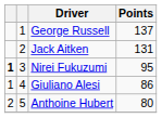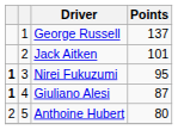 <table class="wikitable" style="font-size: 85%;">
 <tr>
 <th></th>
 <th></th>
 <th>Driver</th>
 <th>Points</th>
 </tr>
 <tr>
 <td></td>
 <td align="center">1</td>
 <td> <a href='#'>George Russell</a></td>
 <td align="right">137</td>
 </tr>
 <tr>
 <td></td>
 <td align="center">2</td>
 <td> <a href='#'>Jack Aitken</a></td>
-<td align="right">131</td>
+<td align="right">101</td>
 </tr>
 <tr>
 <td><strong> 1</strong></td>
 <td align="center">3</td>
 <td> <a href='#'>Nirei Fukuzumi</a></td>
 <td align="right">95</td>
 </tr>
 <tr>
-<td> 1</td>
+<td><strong> 1</strong></td>
 <td align="center">4</td>
 <td> <a href='#'>Giuliano Alesi</a></td>
-<td align="right">86</td>
+<td align="right">87</td>
 </tr>
 <tr>
 <td> 2</td>
 <td align="center">5</td>
 <td> <a href='#'>Anthoine Hubert</a></td>
 <td align="right">80</td>
 </tr>
 <tr>
 </tr>
 </table>
